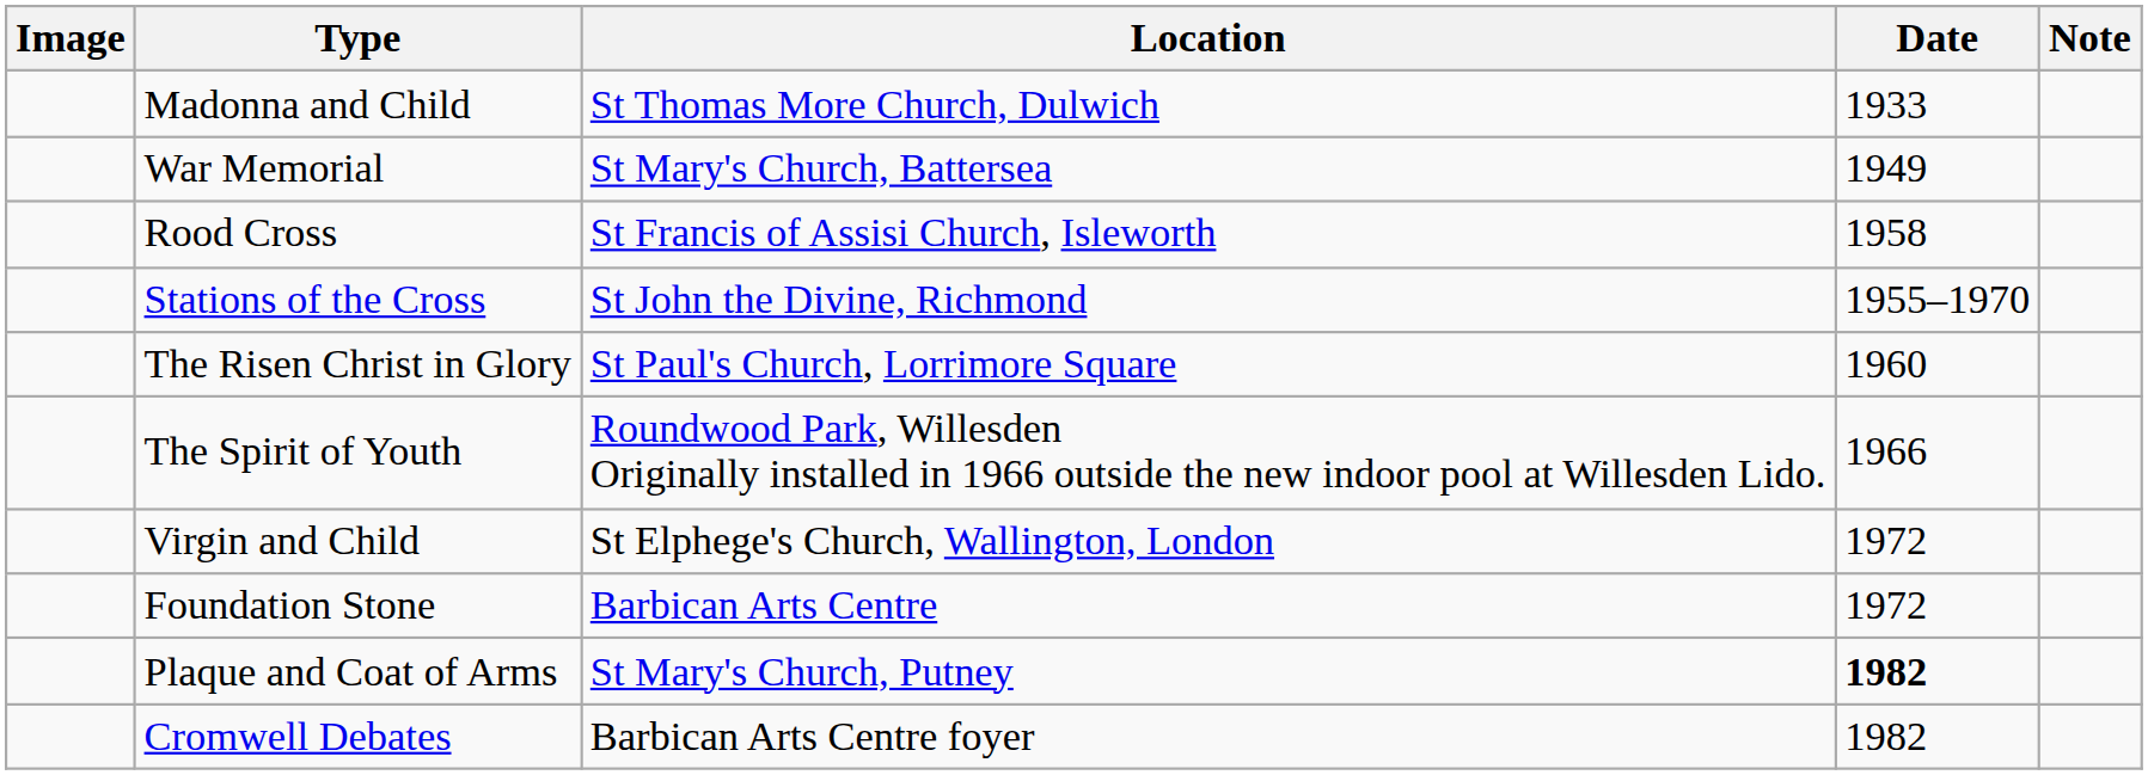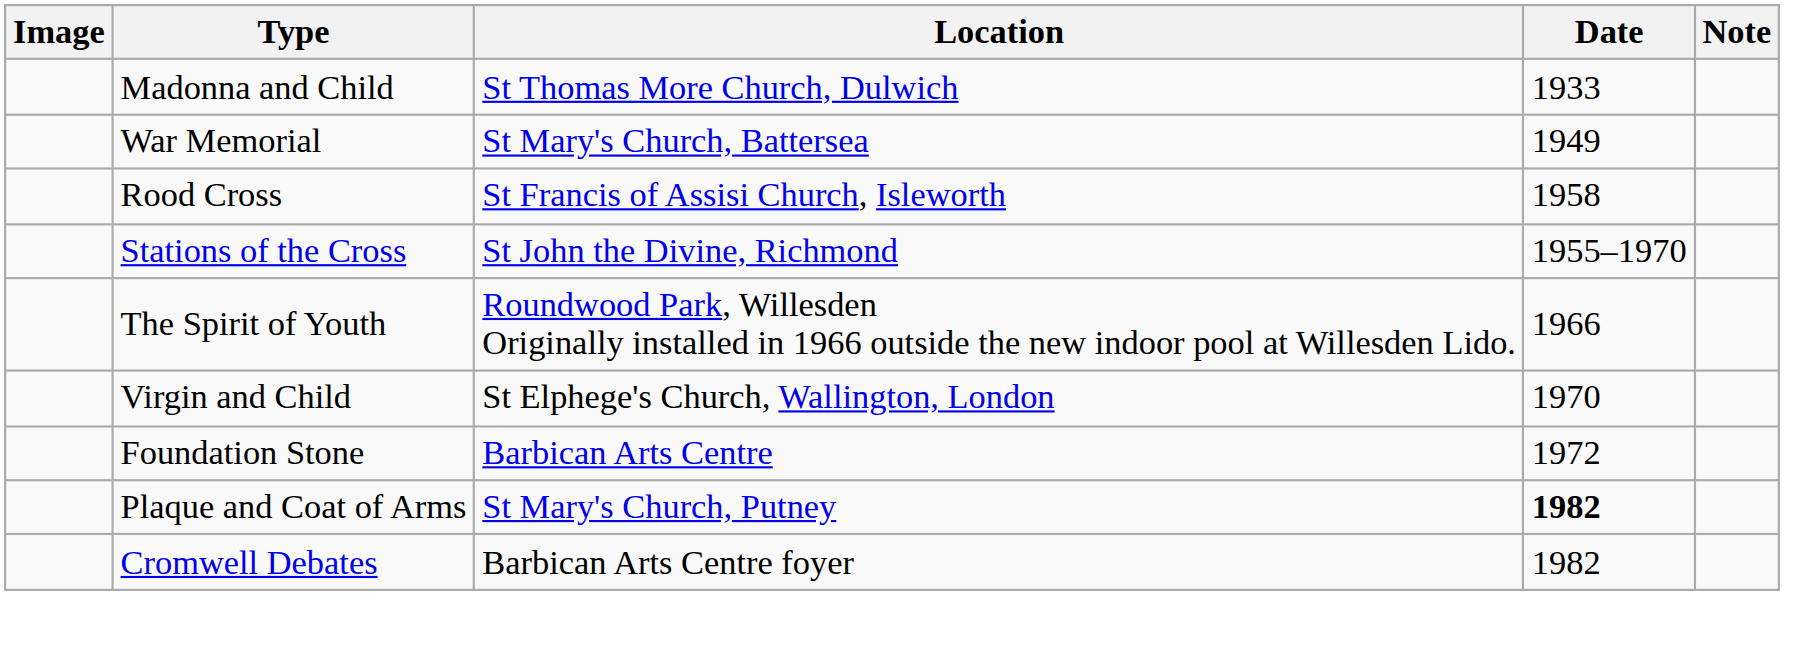 <table class="wikitable">
 <tr>
 <th>Image</th>
 <th>Type</th>
 <th>Location</th>
 <th>Date</th>
 <th>Note</th>
 </tr>
 <tr>
 <td></td>
 <td>Madonna and Child</td>
 <td><a href='#'>St Thomas More Church, Dulwich</a></td>
 <td>1933</td>
 <td></td>
 </tr>
 <tr>
 <td><br></td>
 <td>War Memorial</td>
 <td><a href='#'>St Mary's Church, Battersea</a></td>
 <td>1949</td>
 <td></td>
 </tr>
 <tr>
 <td></td>
 <td>Rood Cross</td>
 <td><a href='#'>St Francis of Assisi Church</a>, <a href='#'>Isleworth</a></td>
 <td>1958</td>
 <td></td>
 </tr>
 <tr>
 <td></td>
 <td><a href='#'>Stations of the Cross</a></td>
 <td><a href='#'>St John the Divine, Richmond</a></td>
 <td>1955–1970</td>
 <td></td>
 </tr>
 <tr>
 <td></td>
-<td>The Risen Christ in Glory</td>
-<td><a href='#'>St Paul's Church</a>, <a href='#'>Lorrimore Square</a></td>
-<td>1960</td>
-<td></td>
-</tr>
-<tr>
-<td></td>
 <td>The Spirit of Youth</td>
 <td><a href='#'>Roundwood Park</a>, Willesden<br>Originally installed in 1966 outside the new indoor pool at Willesden Lido.</td>
 <td>1966</td>
 <td></td>
 </tr>
 <tr>
 <td></td>
 <td>Virgin and Child</td>
 <td>St Elphege's Church, <a href='#'>Wallington, London</a></td>
-<td>1972</td>
+<td>1970</td>
 <td></td>
 </tr>
 <tr>
 <td></td>
 <td>Foundation Stone</td>
 <td><a href='#'>Barbican Arts Centre</a></td>
 <td>1972</td>
 <td></td>
 </tr>
 <tr>
 <td></td>
 <td>Plaque and Coat of Arms</td>
 <td><a href='#'>St Mary's Church, Putney</a></td>
 <td><strong>1982</strong></td>
 <td></td>
 </tr>
 <tr>
 <td></td>
 <td><a href='#'>Cromwell Debates</a></td>
 <td>Barbican Arts Centre foyer</td>
 <td>1982</td>
 <td></td>
 </tr>
 </table>
